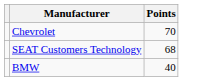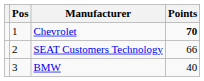 <table class="wikitable" style="font-size: 95%;">
 <tr>
 <th></th>
+<th>Pos</th>
 <th>Manufacturer</th>
 <th>Points</th>
 </tr>
 <tr>
 <td align="left"></td>
+<td>1</td>
 <td> <a href='#'>Chevrolet</a></td>
-<td align="right">70</td>
+<td align="right"><strong>70</strong></td>
 </tr>
 <tr>
 <td align="left"></td>
+<td>2</td>
 <td> <a href='#'>SEAT Customers Technology</a></td>
-<td align="right">68</td>
+<td align="right">66</td>
 </tr>
 <tr>
 <td align="left"></td>
+<td>3</td>
 <td> <a href='#'>BMW</a></td>
 <td align="right">40</td>
 </tr>
 </table>
